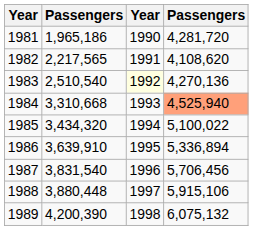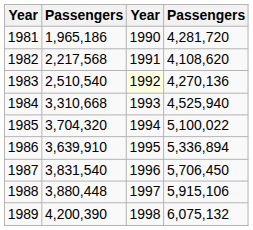 <table class="wikitable">
 <tr>
 <th>Year</th>
 <th>Passengers</th>
 <th>Year</th>
 <th>Passengers</th>
 </tr>
 <tr>
 <td>1981</td>
 <td>1,965,186</td>
 <td>1990</td>
 <td>4,281,720</td>
 </tr>
 <tr>
 <td>1982</td>
-<td>2,217,565</td>
+<td>2,217,568</td>
 <td>1991</td>
 <td>4,108,620</td>
 </tr>
 <tr>
 <td>1983</td>
 <td>2,510,540</td>
 <td style="background: lightyellow;">1992</td>
 <td>4,270,136</td>
 </tr>
 <tr>
 <td>1984</td>
 <td>3,310,668</td>
 <td>1993</td>
-<td style="background: lightsalmon;">4,525,940</td>
+<td>4,525,940</td>
 </tr>
 <tr>
 <td>1985</td>
-<td>3,434,320</td>
+<td>3,704,320</td>
 <td>1994</td>
 <td>5,100,022</td>
 </tr>
 <tr>
 <td>1986</td>
 <td>3,639,910</td>
 <td>1995</td>
 <td>5,336,894</td>
 </tr>
 <tr>
 <td>1987</td>
 <td>3,831,540</td>
 <td>1996</td>
-<td>5,706,456</td>
+<td>5,706,450</td>
 </tr>
 <tr>
 <td>1988</td>
 <td>3,880,448</td>
 <td>1997</td>
 <td>5,915,106</td>
 </tr>
 <tr>
 <td>1989</td>
 <td>4,200,390</td>
 <td>1998</td>
 <td>6,075,132</td>
 </tr>
 </table>
